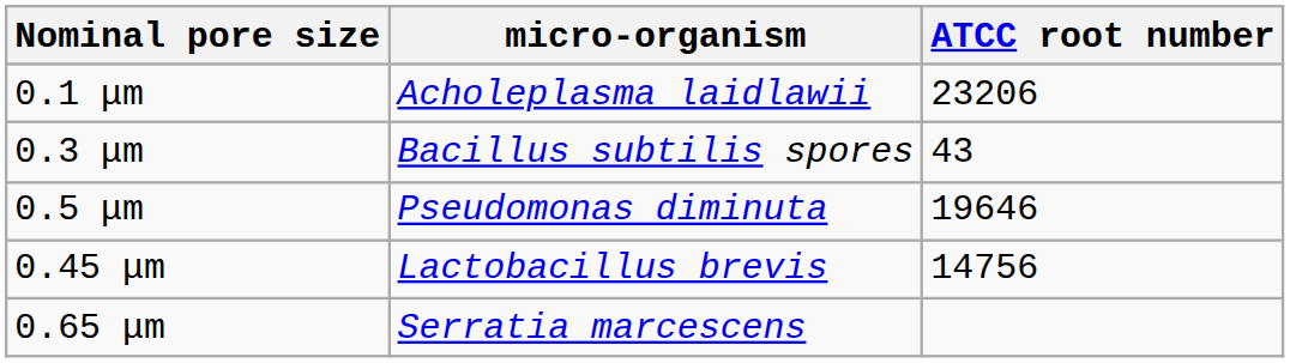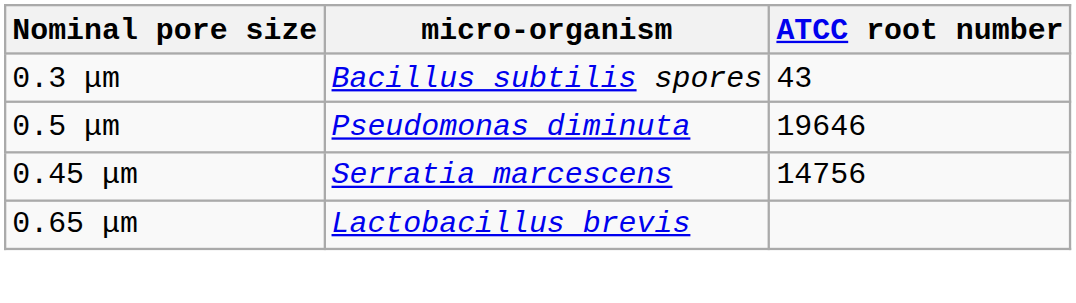 <table Class ="wikitable">
 <tr>
 <th>Nominal pore size</th>
 <th>micro-organism</th>
 <th><a href='#'>ATCC</a> root number</th>
-</tr>
-<tr>
-<td>0.1 μm</td>
-<td><em><a href='#'>Acholeplasma laidlawii</a></em></td>
-<td>23206</td>
 </tr>
 <tr>
 <td>0.3 μm</td>
 <td><em><a href='#'>Bacillus subtilis</a> spores</em></td>
 <td>43</td>
 </tr>
 <tr>
 <td>0.5 μm</td>
 <td><em><a href='#'>Pseudomonas diminuta</a></em></td>
 <td>19646</td>
 </tr>
 <tr>
 <td>0.45 μm</td>
-<td><em><a href='#'>Lactobacillus brevis</a></em></td>
+<td><em><a href='#'>Serratia marcescens</a></em></td>
 <td>14756</td>
 </tr>
 <tr>
 <td>0.65 μm</td>
-<td><em><a href='#'>Serratia marcescens</a></em></td>
+<td><em><a href='#'>Lactobacillus brevis</a></em></td>
 <td></td>
 </tr>
 </table>
